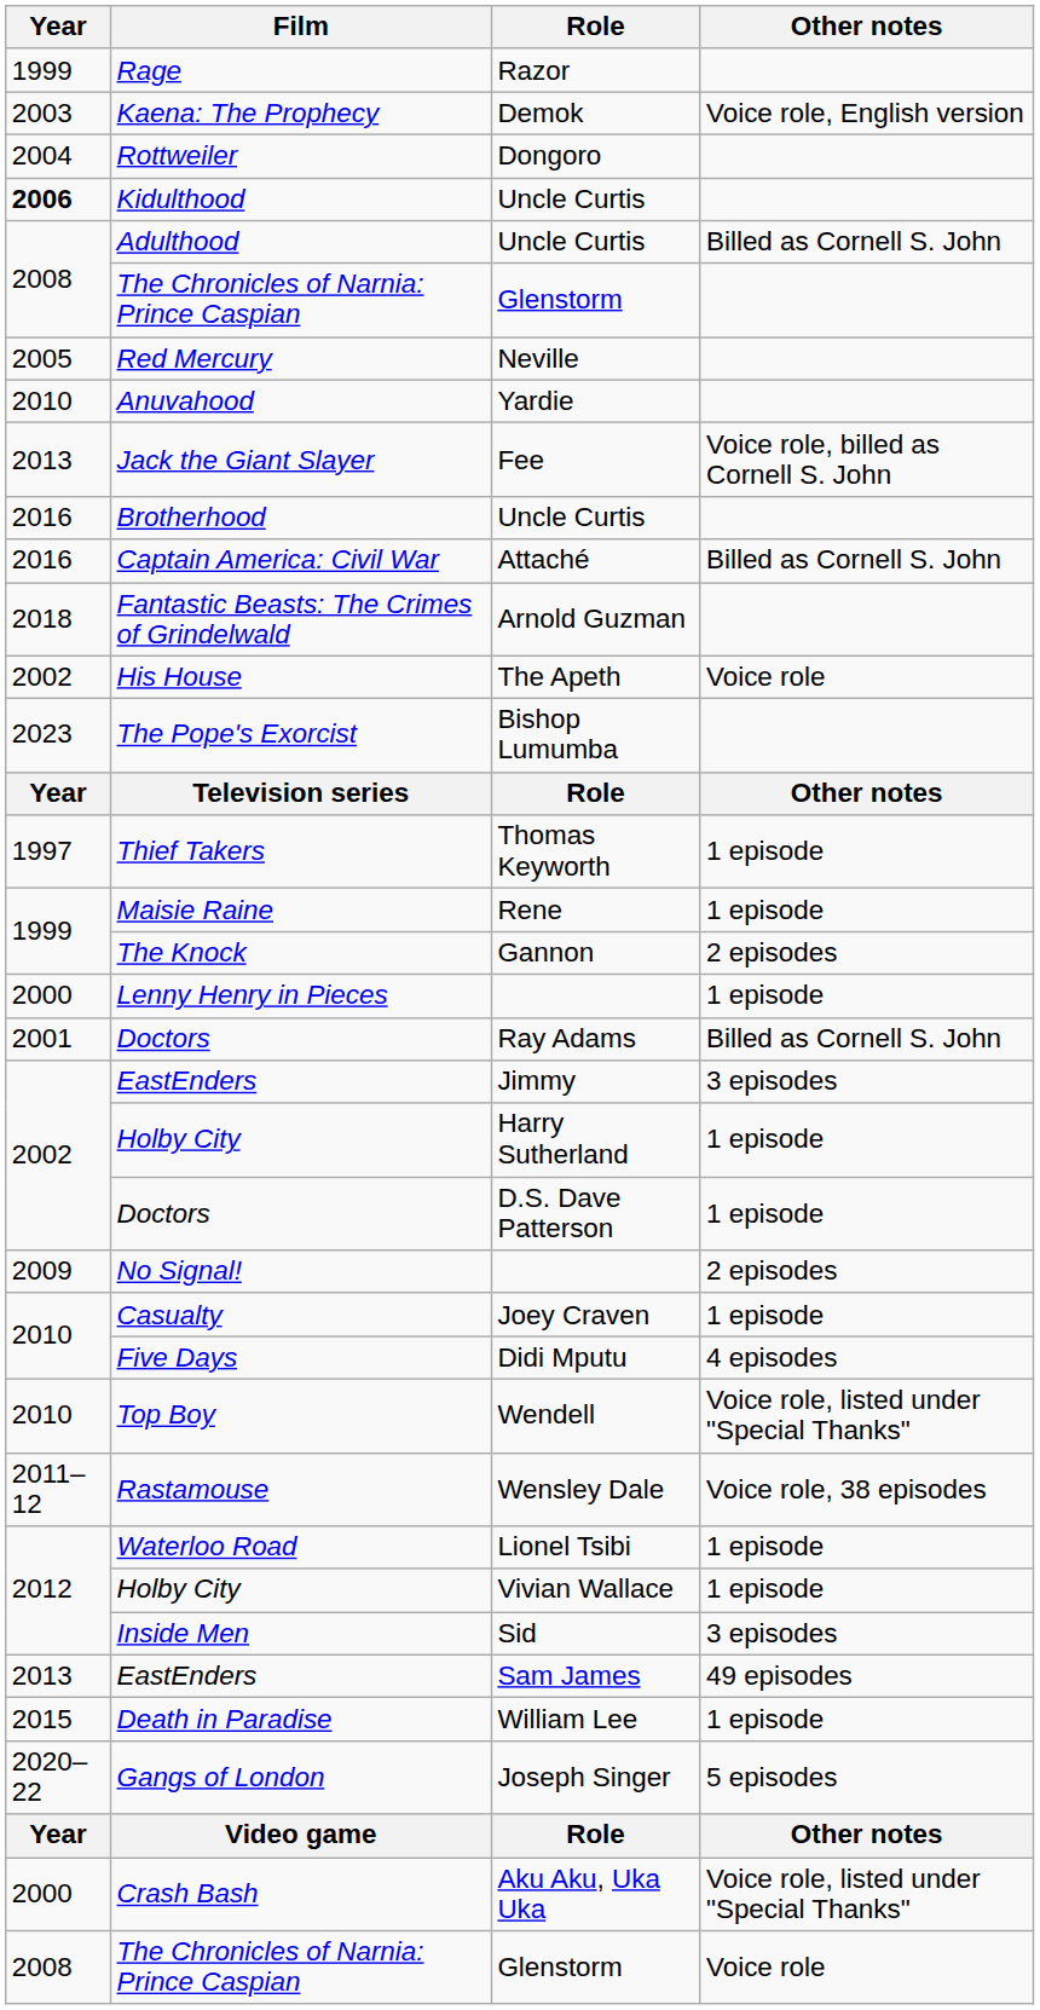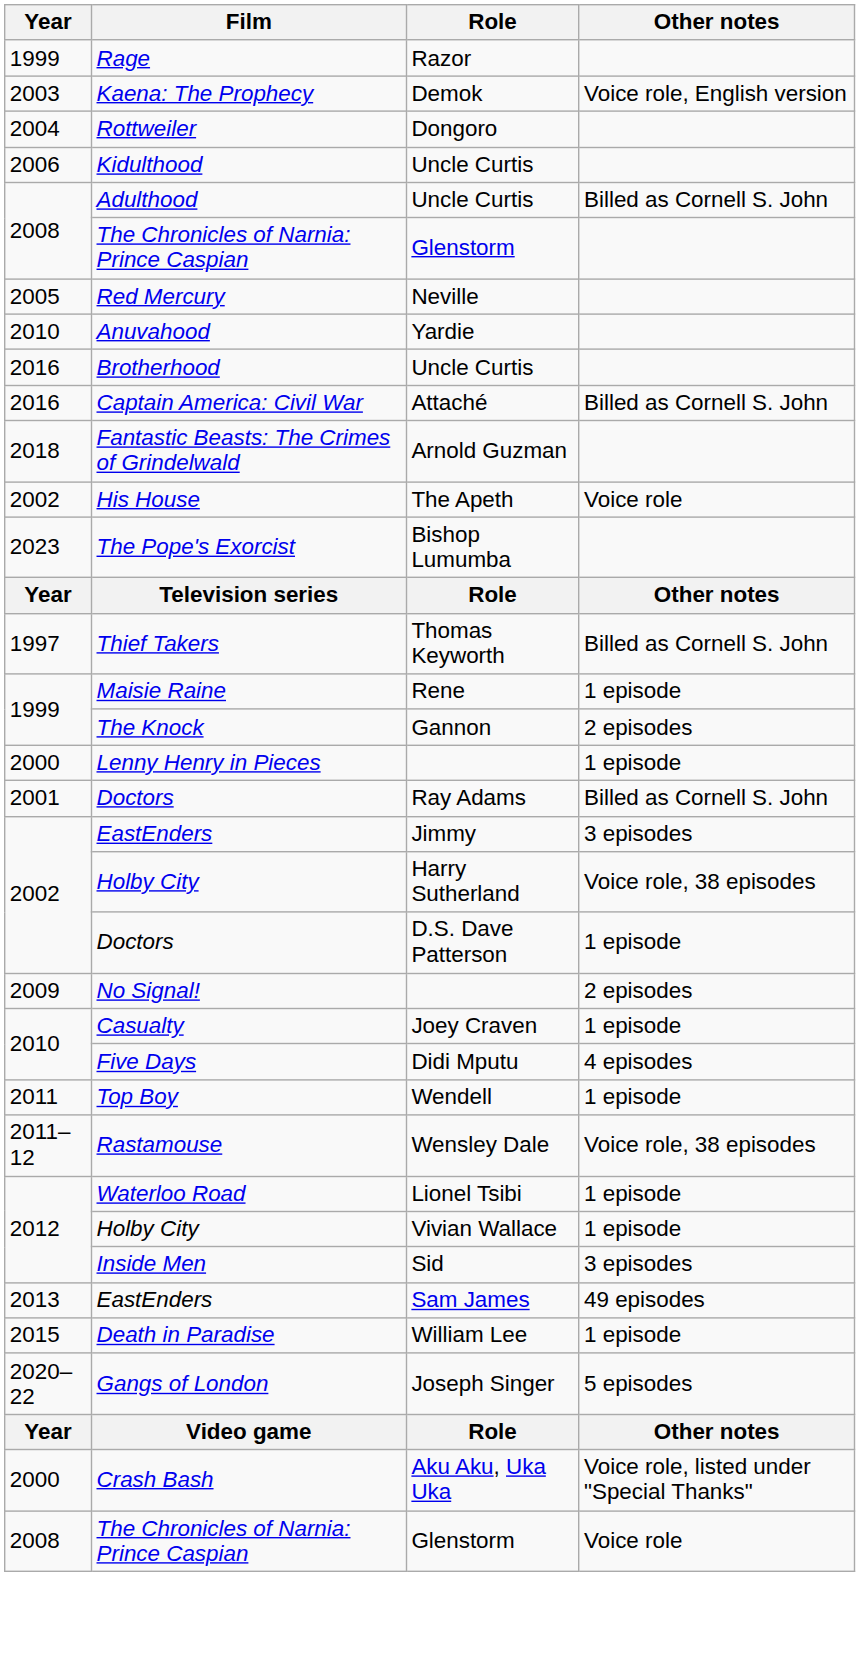 <table class="wikitable">
 <tr>
 <th>Year</th>
 <th>Film</th>
 <th>Role</th>
 <th>Other notes</th>
 </tr>
 <tr>
 <td>1999</td>
 <td><em><a href='#'>Rage</a></em></td>
 <td>Razor</td>
 <td></td>
 </tr>
 <tr>
 <td>2003</td>
 <td><em><a href='#'>Kaena: The Prophecy</a></em></td>
 <td>Demok</td>
 <td>Voice role, English version</td>
 </tr>
 <tr>
 <td>2004</td>
 <td><em><a href='#'>Rottweiler</a></em></td>
 <td>Dongoro</td>
 <td></td>
 </tr>
 <tr>
-<td><strong>2006</strong></td>
+<td>2006</td>
 <td><em><a href='#'>Kidulthood</a></em></td>
 <td>Uncle Curtis</td>
 <td></td>
 </tr>
 <tr>
 <td rowspan=2>2008</td>
 <td><em><a href='#'>Adulthood</a></em></td>
 <td>Uncle Curtis</td>
 <td>Billed as Cornell S. John</td>
 </tr>
 <tr>
 <td><em><a href='#'>The Chronicles of Narnia: Prince Caspian</a></em></td>
 <td><a href='#'>Glenstorm</a></td>
 <td></td>
 </tr>
 <tr>
 <td>2005</td>
 <td><em><a href='#'>Red Mercury</a></em></td>
 <td>Neville</td>
 <td></td>
 </tr>
 <tr>
 <td>2010</td>
 <td><em><a href='#'>Anuvahood</a></em></td>
 <td>Yardie</td>
 <td></td>
-</tr>
-<tr>
-<td>2013</td>
-<td><em><a href='#'>Jack the Giant Slayer</a></em></td>
-<td>Fee</td>
-<td>Voice role, billed as Cornell S. John</td>
 </tr>
 <tr>
 <td>2016</td>
 <td><em><a href='#'>Brotherhood</a></em></td>
 <td>Uncle Curtis</td>
 <td></td>
 </tr>
 <tr>
 <td>2016</td>
 <td><em><a href='#'>Captain America: Civil War</a></em></td>
 <td>Attaché</td>
 <td>Billed as Cornell S. John</td>
 </tr>
 <tr>
 <td>2018</td>
 <td><em><a href='#'>Fantastic Beasts: The Crimes of Grindelwald</a></em></td>
 <td>Arnold Guzman</td>
 <td></td>
 </tr>
 <tr>
 <td>2002</td>
 <td><em><a href='#'>His House</a></em></td>
 <td>The Apeth</td>
 <td>Voice role</td>
 </tr>
 <tr>
 <td>2023</td>
 <td><em><a href='#'>The Pope's Exorcist</a></em></td>
 <td>Bishop Lumumba</td>
 <td></td>
 </tr>
 <tr>
 <th>Year</th>
 <th>Television series</th>
 <th>Role</th>
 <th>Other notes</th>
 </tr>
 <tr>
 <td>1997</td>
 <td><em><a href='#'>Thief Takers</a></em></td>
 <td>Thomas Keyworth</td>
-<td>1 episode</td>
+<td>Billed as Cornell S. John</td>
 </tr>
 <tr>
 <td rowspan=2>1999</td>
 <td><em><a href='#'>Maisie Raine</a></em></td>
 <td>Rene</td>
 <td>1 episode</td>
 </tr>
 <tr>
 <td><em><a href='#'>The Knock</a></em></td>
 <td>Gannon</td>
 <td>2 episodes</td>
 </tr>
 <tr>
 <td>2000</td>
 <td><em><a href='#'>Lenny Henry in Pieces</a></em></td>
 <td></td>
 <td>1 episode</td>
 </tr>
 <tr>
 <td>2001</td>
 <td><em><a href='#'>Doctors</a></em></td>
 <td>Ray Adams</td>
 <td>Billed as Cornell S. John</td>
 </tr>
 <tr>
 <td rowspan=3>2002</td>
 <td><em><a href='#'>EastEnders</a></em></td>
 <td>Jimmy</td>
 <td>3 episodes</td>
 </tr>
 <tr>
 <td><em><a href='#'>Holby City</a></em></td>
 <td>Harry Sutherland</td>
-<td>1 episode</td>
+<td>Voice role, 38 episodes</td>
 </tr>
 <tr>
 <td><em>Doctors</em></td>
 <td>D.S. Dave Patterson</td>
 <td>1 episode</td>
 </tr>
 <tr>
 <td>2009</td>
 <td><em><a href='#'>No Signal!</a></em></td>
 <td></td>
 <td>2 episodes</td>
 </tr>
 <tr>
 <td rowspan=2>2010</td>
 <td><em><a href='#'>Casualty</a></em></td>
 <td>Joey Craven</td>
 <td>1 episode</td>
 </tr>
 <tr>
 <td><em><a href='#'>Five Days</a></em></td>
 <td>Didi Mputu</td>
 <td>4 episodes</td>
 </tr>
 <tr>
-<td>2010</td>
+<td>2011</td>
 <td><em><a href='#'>Top Boy</a></em></td>
 <td>Wendell</td>
-<td>Voice role, listed under "Special Thanks"</td>
+<td>1 episode</td>
 </tr>
 <tr>
 <td>2011–12</td>
 <td><em><a href='#'>Rastamouse</a></em></td>
 <td>Wensley Dale</td>
 <td>Voice role, 38 episodes</td>
 </tr>
 <tr>
 <td rowspan=3>2012</td>
 <td><em><a href='#'>Waterloo Road</a></em></td>
 <td>Lionel Tsibi</td>
 <td>1 episode</td>
 </tr>
 <tr>
 <td><em>Holby City</em></td>
 <td>Vivian Wallace</td>
 <td>1 episode</td>
 </tr>
 <tr>
 <td><em><a href='#'>Inside Men</a></em></td>
 <td>Sid</td>
 <td>3 episodes</td>
 </tr>
 <tr>
 <td>2013</td>
 <td><em>EastEnders</em></td>
 <td><a href='#'>Sam James</a></td>
 <td>49 episodes</td>
 </tr>
 <tr>
 <td>2015</td>
 <td><em><a href='#'>Death in Paradise</a></em></td>
 <td>William Lee</td>
 <td>1 episode</td>
 </tr>
 <tr>
 <td>2020–22</td>
 <td><em><a href='#'>Gangs of London</a> </em></td>
 <td>Joseph Singer</td>
 <td>5 episodes</td>
 </tr>
 <tr>
 <th>Year</th>
 <th>Video game</th>
 <th>Role</th>
 <th>Other notes</th>
 </tr>
 <tr>
 <td>2000</td>
 <td><em><a href='#'>Crash Bash</a></em></td>
 <td><a href='#'>Aku Aku</a>, <a href='#'>Uka Uka</a></td>
 <td>Voice role, listed under "Special Thanks"</td>
 </tr>
 <tr 2003||>
 <td>2008</td>
 <td><em><a href='#'>The Chronicles of Narnia: Prince Caspian</a></em></td>
 <td>Glenstorm</td>
 <td>Voice role</td>
 </tr>
 </table>
